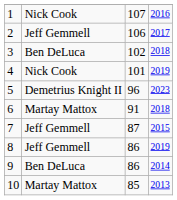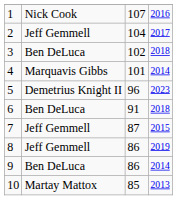 <table class="wikitable">
 <tr>
 </tr>
 <tr>
 <td>1</td>
 <td>Nick Cook</td>
 <td>107</td>
 <td style="font-size:80%;"><a href='#'>2016</a></td>
 </tr>
 <tr>
 <td>2</td>
 <td>Jeff Gemmell</td>
-<td>106</td>
+<td>104</td>
 <td style="font-size:80%;"><a href='#'>2017</a></td>
 </tr>
 <tr>
 <td>3</td>
 <td>Ben DeLuca</td>
 <td>102</td>
 <td style="font-size:80%;"><a href='#'>2018</a></td>
 </tr>
 <tr>
 <td>4</td>
-<td>Nick Cook</td>
+<td>Marquavis Gibbs</td>
 <td>101</td>
-<td style="font-size:80%;"><a href='#'>2019</a></td>
+<td style="font-size:80%;"><a href='#'>2014</a></td>
 </tr>
 <tr>
 <td>5</td>
 <td>Demetrius Knight II</td>
 <td>96</td>
 <td style="font-size:80%;"><a href='#'>2023</a></td>
 </tr>
 <tr>
 <td>6</td>
-<td>Martay Mattox</td>
+<td>Ben DeLuca</td>
 <td>91</td>
 <td style="font-size:80%;"><a href='#'>2018</a></td>
 </tr>
 <tr>
 <td>7</td>
 <td>Jeff Gemmell</td>
 <td>87</td>
 <td style="font-size:80%;"><a href='#'>2015</a></td>
 </tr>
 <tr>
 <td>8</td>
 <td>Jeff Gemmell</td>
 <td>86</td>
 <td style="font-size:80%;"><a href='#'>2019</a></td>
 </tr>
 <tr>
 <td>9</td>
 <td>Ben DeLuca</td>
 <td>86</td>
 <td style="font-size:80%;"><a href='#'>2014</a></td>
 </tr>
 <tr>
 <td>10</td>
 <td>Martay Mattox</td>
 <td>85</td>
 <td style="font-size:80%;"><a href='#'>2013</a></td>
 </tr>
 </table>
